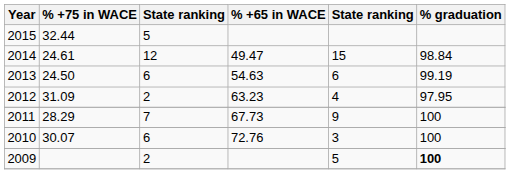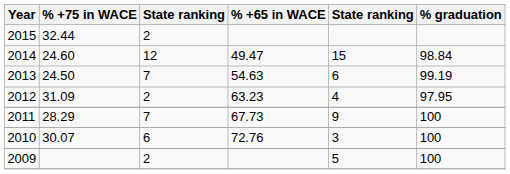 <table class="wikitable sortable">
 <tr>
 <th>Year</th>
 <th>% +75 in WACE</th>
 <th>State ranking</th>
 <th>% +65 in WACE</th>
 <th>State ranking</th>
 <th>% graduation</th>
 </tr>
 <tr>
 <td>2015</td>
 <td>32.44</td>
-<td>5</td>
+<td>2</td>
 <td></td>
 <td></td>
 <td></td>
 </tr>
 <tr>
 <td>2014</td>
-<td>24.61</td>
+<td>24.60</td>
 <td>12</td>
 <td>49.47</td>
 <td>15</td>
 <td>98.84</td>
 </tr>
 <tr>
 <td>2013</td>
 <td>24.50</td>
-<td>6</td>
+<td>7</td>
 <td>54.63</td>
 <td>6</td>
 <td>99.19</td>
 </tr>
 <tr>
 <td>2012</td>
 <td>31.09</td>
 <td>2</td>
 <td>63.23</td>
 <td>4</td>
 <td>97.95</td>
 </tr>
 <tr>
 </tr>
 <tr>
 <td>2011</td>
 <td>28.29</td>
 <td>7</td>
 <td>67.73</td>
 <td>9</td>
 <td>100</td>
 </tr>
 <tr>
 </tr>
 <tr>
 <td>2010</td>
 <td>30.07</td>
 <td>6</td>
 <td>72.76</td>
 <td>3</td>
 <td>100</td>
 </tr>
 <tr>
 </tr>
 <tr>
 <td>2009</td>
 <td></td>
 <td>2</td>
 <td></td>
 <td>5</td>
-<td><strong>100</strong></td>
+<td>100</td>
 </tr>
 <tr>
 </tr>
 </table>
